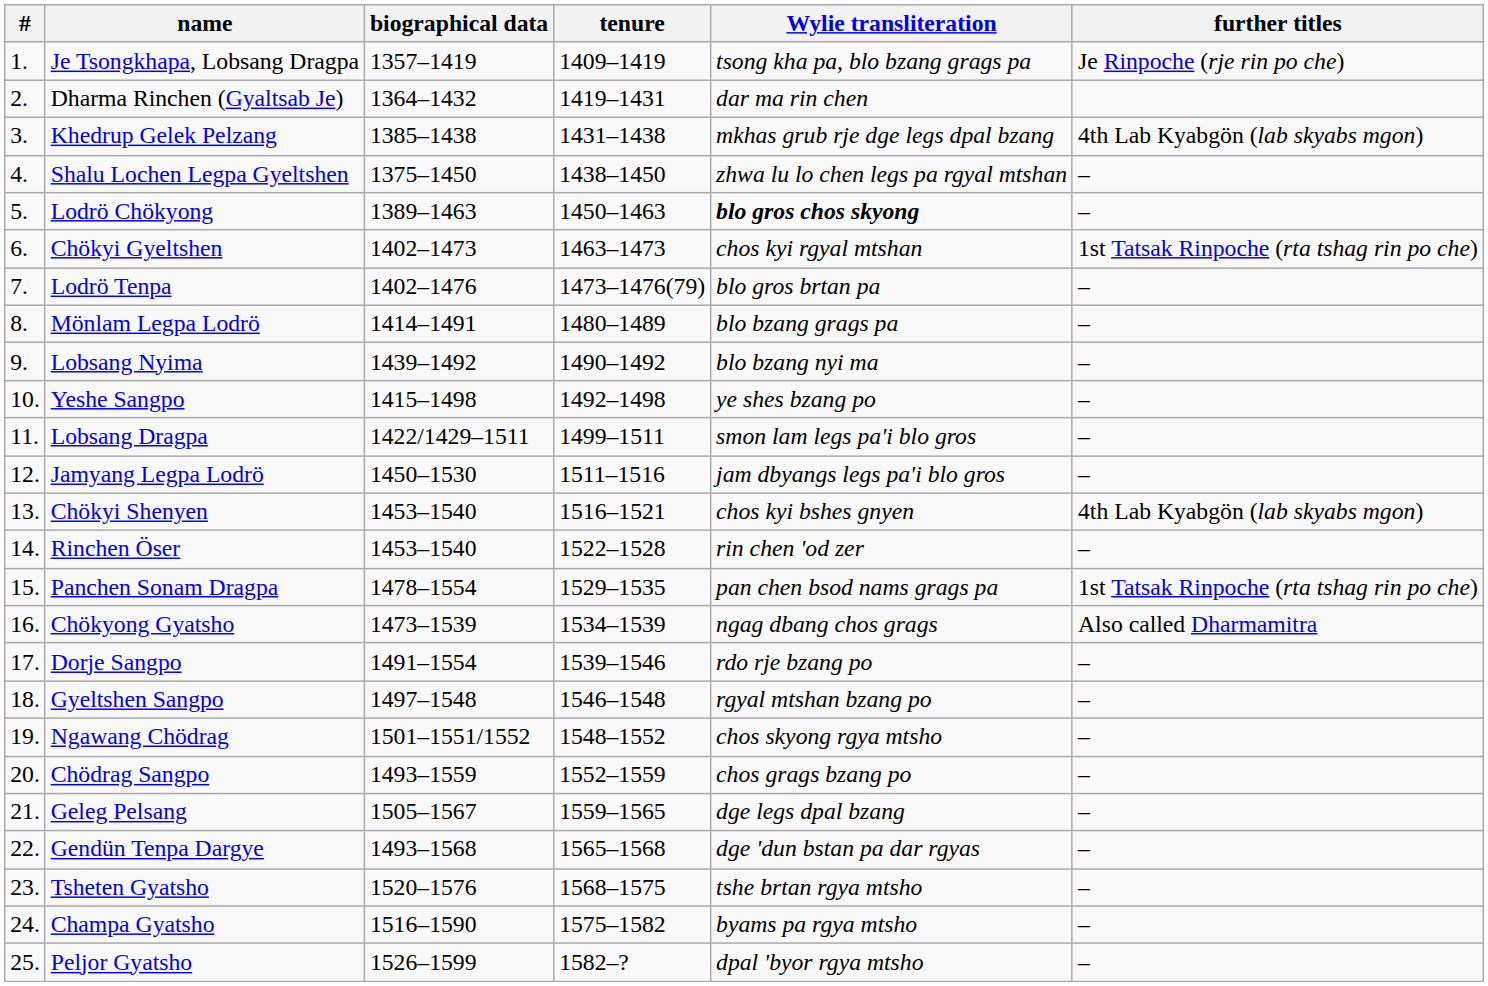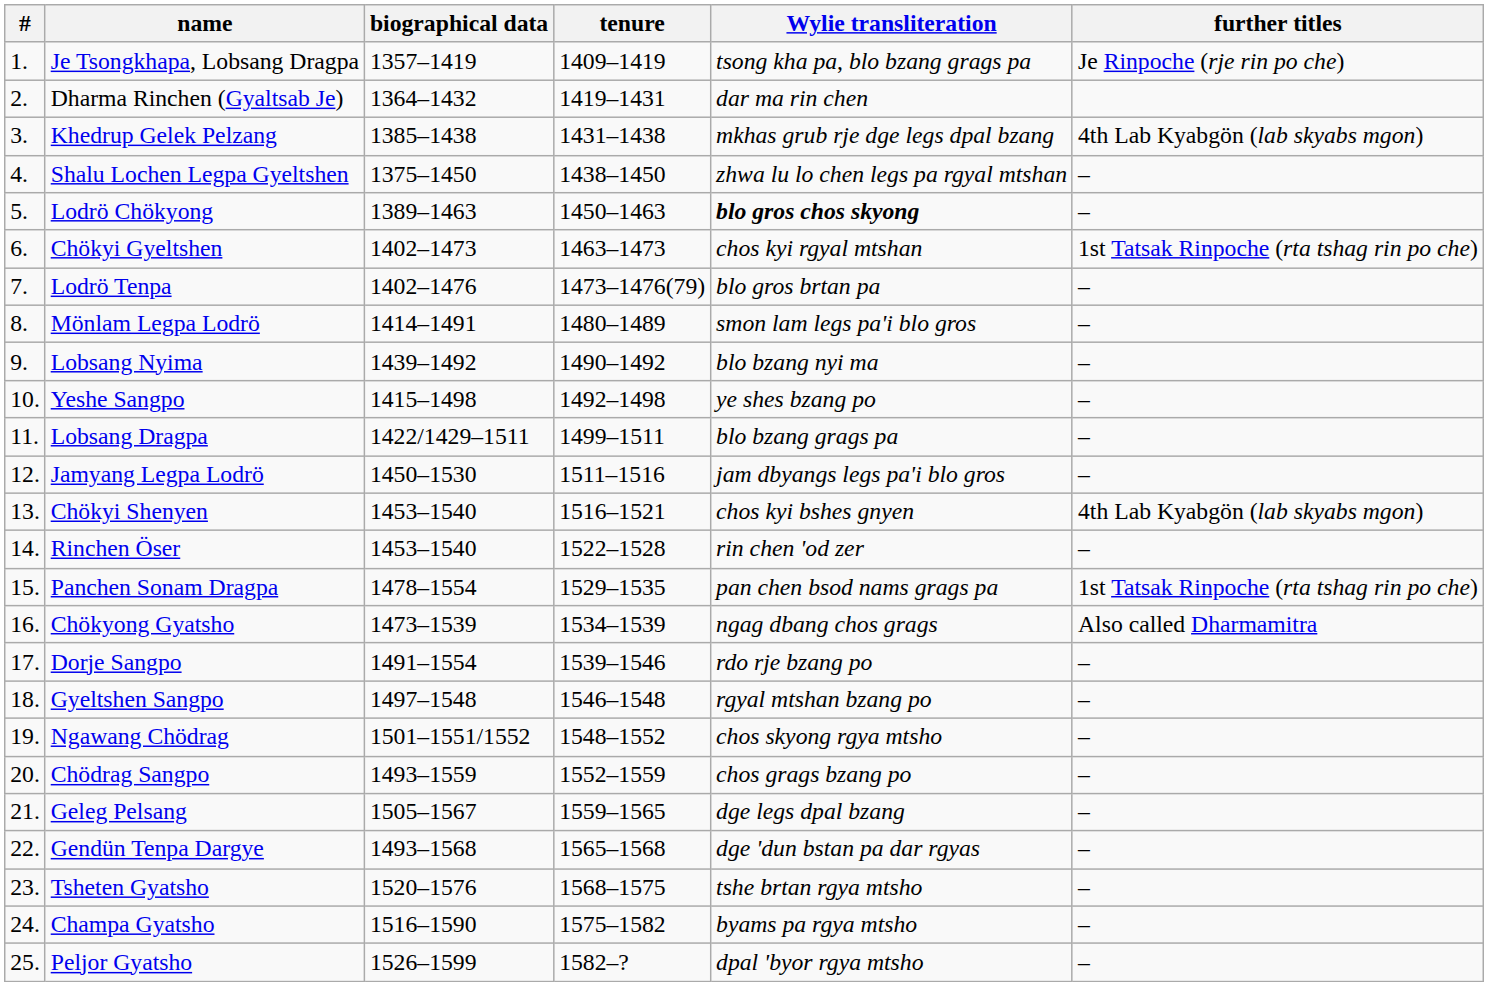 <table class="wikitable">
 <tr>
 <th>#</th>
 <th>name</th>
 <th>biographical data</th>
 <th>tenure</th>
 <th><a href='#'>Wylie transliteration</a></th>
 <th>further titles</th>
 </tr>
 <tr>
 <td>1.</td>
 <td><a href='#'>Je Tsongkhapa</a>, Lobsang Dragpa</td>
 <td>1357–1419</td>
 <td>1409–1419</td>
 <td><em>tsong kha pa</em>, <em>blo bzang grags pa</em></td>
 <td>Je <a href='#'>Rinpoche</a> (<em>rje rin po che</em>)</td>
 </tr>
 <tr ---->
 <td>2.</td>
 <td>Dharma Rinchen (<a href='#'>Gyaltsab Je</a>)</td>
 <td>1364–1432</td>
 <td>1419–1431</td>
 <td><em>dar ma rin chen</em></td>
 <td></td>
 </tr>
 <tr ---->
 <td>3.</td>
 <td><a href='#'>Khedrup Gelek Pelzang</a></td>
 <td>1385–1438</td>
 <td>1431–1438</td>
 <td><em>mkhas grub rje dge legs dpal bzang</em></td>
 <td>4th Lab Kyabgön (<em>lab skyabs mgon</em>)</td>
 </tr>
 <tr ---->
 <td>4.</td>
 <td><a href='#'>Shalu Lochen Legpa Gyeltshen</a></td>
 <td>1375–1450</td>
 <td>1438–1450</td>
 <td><em>zhwa lu lo chen legs pa rgyal mtshan</em></td>
 <td>–</td>
 </tr>
 <tr ---->
 <td>5.</td>
 <td><a href='#'>Lodrö Chökyong</a></td>
 <td>1389–1463</td>
 <td>1450–1463</td>
 <td><strong><em>blo gros chos skyong</em></strong></td>
 <td>–</td>
 </tr>
 <tr ---->
 <td>6.</td>
 <td><a href='#'>Chökyi Gyeltshen</a></td>
 <td>1402–1473</td>
 <td>1463–1473</td>
 <td><em>chos kyi rgyal mtshan</em></td>
 <td>1st <a href='#'>Tatsak Rinpoche</a> (<em>rta tshag rin po che</em>)</td>
 </tr>
 <tr ---->
 <td>7.</td>
 <td><a href='#'>Lodrö Tenpa</a></td>
 <td>1402–1476</td>
 <td>1473–1476(79)</td>
 <td><em>blo gros brtan pa</em></td>
 <td>–</td>
 </tr>
 <tr ---->
 <td>8.</td>
 <td><a href='#'>Mönlam Legpa Lodrö</a></td>
 <td>1414–1491</td>
 <td>1480–1489</td>
-<td><em>blo bzang grags pa</em></td>
+<td><em>smon lam legs pa'i blo gros</em></td>
 <td>–</td>
 </tr>
 <tr ---->
 <td>9.</td>
 <td><a href='#'>Lobsang Nyima</a></td>
 <td>1439–1492</td>
 <td>1490–1492</td>
 <td><em>blo bzang nyi ma</em></td>
 <td>–</td>
 </tr>
 <tr ---->
 <td>10.</td>
 <td><a href='#'>Yeshe Sangpo</a></td>
 <td>1415–1498</td>
 <td>1492–1498</td>
 <td><em>ye shes bzang po</em></td>
 <td>–</td>
 </tr>
 <tr ---->
 <td>11.</td>
 <td><a href='#'>Lobsang Dragpa</a></td>
 <td>1422/1429–1511</td>
 <td>1499–1511</td>
-<td><em>smon lam legs pa'i blo gros</em></td>
+<td><em>blo bzang grags pa</em></td>
 <td>–</td>
 </tr>
 <tr ---->
 <td>12.</td>
 <td><a href='#'>Jamyang Legpa Lodrö</a></td>
 <td>1450–1530</td>
 <td>1511–1516</td>
 <td><em>jam dbyangs legs pa'i blo gros</em></td>
 <td>–</td>
 </tr>
 <tr ---->
 <td>13.</td>
 <td><a href='#'>Chökyi Shenyen</a></td>
 <td>1453–1540</td>
 <td>1516–1521</td>
 <td><em>chos kyi bshes gnyen</em></td>
 <td>4th Lab Kyabgön (<em>lab skyabs mgon</em>)</td>
 </tr>
 <tr ---->
 <td>14.</td>
 <td><a href='#'>Rinchen Öser</a></td>
 <td>1453–1540</td>
 <td>1522–1528</td>
 <td><em>rin chen 'od zer</em></td>
 <td>–</td>
 </tr>
 <tr ---->
 <td>15.</td>
 <td><a href='#'>Panchen Sonam Dragpa</a></td>
 <td>1478–1554</td>
 <td>1529–1535</td>
 <td><em>pan chen bsod nams grags pa</em></td>
 <td>1st <a href='#'>Tatsak Rinpoche</a> (<em>rta tshag rin po che</em>)</td>
 </tr>
 <tr ---->
 <td>16.</td>
 <td><a href='#'>Chökyong Gyatsho</a></td>
 <td>1473–1539</td>
 <td>1534–1539</td>
 <td><em>ngag dbang chos grags</em></td>
 <td>Also called <a href='#'>Dharmamitra</a></td>
 </tr>
 <tr ---->
 <td>17.</td>
 <td><a href='#'>Dorje Sangpo</a></td>
 <td>1491–1554</td>
 <td>1539–1546</td>
 <td><em>rdo rje bzang po</em></td>
 <td>–</td>
 </tr>
 <tr ---->
 <td>18.</td>
 <td><a href='#'>Gyeltshen Sangpo</a></td>
 <td>1497–1548</td>
 <td>1546–1548</td>
 <td><em>rgyal mtshan bzang po</em></td>
 <td>–</td>
 </tr>
 <tr ---->
 <td>19.</td>
 <td><a href='#'>Ngawang Chödrag</a></td>
 <td>1501–1551/1552</td>
 <td>1548–1552</td>
 <td><em>chos skyong rgya mtsho</em></td>
 <td>–</td>
 </tr>
 <tr ---->
 <td>20.</td>
 <td><a href='#'>Chödrag Sangpo</a></td>
 <td>1493–1559</td>
 <td>1552–1559</td>
 <td><em>chos grags bzang po</em></td>
 <td>–</td>
 </tr>
 <tr ---->
 <td>21.</td>
 <td><a href='#'>Geleg Pelsang</a></td>
 <td>1505–1567</td>
 <td>1559–1565</td>
 <td><em>dge legs dpal bzang</em></td>
 <td>–</td>
 </tr>
 <tr ---->
 <td>22.</td>
 <td><a href='#'>Gendün Tenpa Dargye</a></td>
 <td>1493–1568</td>
 <td>1565–1568</td>
 <td><em>dge 'dun bstan pa dar rgyas</em></td>
 <td>–</td>
 </tr>
 <tr ---->
 <td>23.</td>
 <td><a href='#'>Tsheten Gyatsho</a></td>
 <td>1520–1576</td>
 <td>1568–1575</td>
 <td><em>tshe brtan rgya mtsho</em></td>
 <td>–</td>
 </tr>
 <tr ---->
 <td>24.</td>
 <td><a href='#'>Champa Gyatsho</a></td>
 <td>1516–1590</td>
 <td>1575–1582</td>
 <td><em>byams pa rgya mtsho</em></td>
 <td>–</td>
 </tr>
 <tr ---->
 <td>25.</td>
 <td><a href='#'>Peljor Gyatsho</a></td>
 <td>1526–1599</td>
 <td>1582–?</td>
 <td><em>dpal 'byor rgya mtsho</em></td>
 <td>–</td>
 </tr>
 </table>
